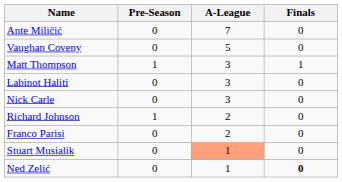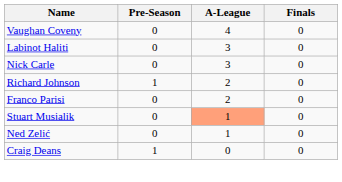 <table class="wikitable sortable" style="text-align: center;">
 <tr>
 <th width=160>Name</th>
 <th width=100>Pre-Season</th>
 <th width=100>A-League</th>
 <th width=100>Finals</th>
 </tr>
 <tr>
-<td style="text-align:left;"> <a href='#'>Ante Miličić</a></td>
-<td>0</td>
-<td>7</td>
-<td>0</td>
-</tr>
-<tr>
 <td style="text-align:left;"> <a href='#'>Vaughan Coveny</a></td>
 <td>0</td>
-<td>5</td>
+<td>4</td>
 <td>0</td>
-</tr>
-<tr>
-<td style="text-align:left;"> <a href='#'>Matt Thompson</a></td>
-<td>1</td>
-<td>3</td>
-<td>1</td>
 </tr>
 <tr>
 <td style="text-align:left;"> <a href='#'>Labinot Haliti</a></td>
 <td>0</td>
 <td>3</td>
 <td>0</td>
 </tr>
 <tr>
 <td style="text-align:left;"> <a href='#'>Nick Carle</a></td>
 <td>0</td>
 <td>3</td>
 <td>0</td>
 </tr>
 <tr>
 <td style="text-align:left;"> <a href='#'>Richard Johnson</a></td>
 <td>1</td>
 <td>2</td>
 <td>0</td>
 </tr>
 <tr>
 <td style="text-align:left;"> <a href='#'>Franco Parisi</a></td>
 <td>0</td>
 <td>2</td>
 <td>0</td>
 </tr>
 <tr>
 <td style="text-align:left;"> <a href='#'>Stuart Musialik</a></td>
 <td>0</td>
 <td style="background: lightsalmon;">1</td>
 <td>0</td>
 </tr>
 <tr>
 <td style="text-align:left;"> <a href='#'>Ned Zelić</a></td>
 <td>0</td>
 <td>1</td>
-<td><strong>0</strong></td>
+<td>0</td>
+</tr>
+<tr>
+<td style="text-align:left;"> <a href='#'>Craig Deans</a></td>
+<td>1</td>
+<td>0</td>
+<td>0</td>
 </tr>
 </table>
